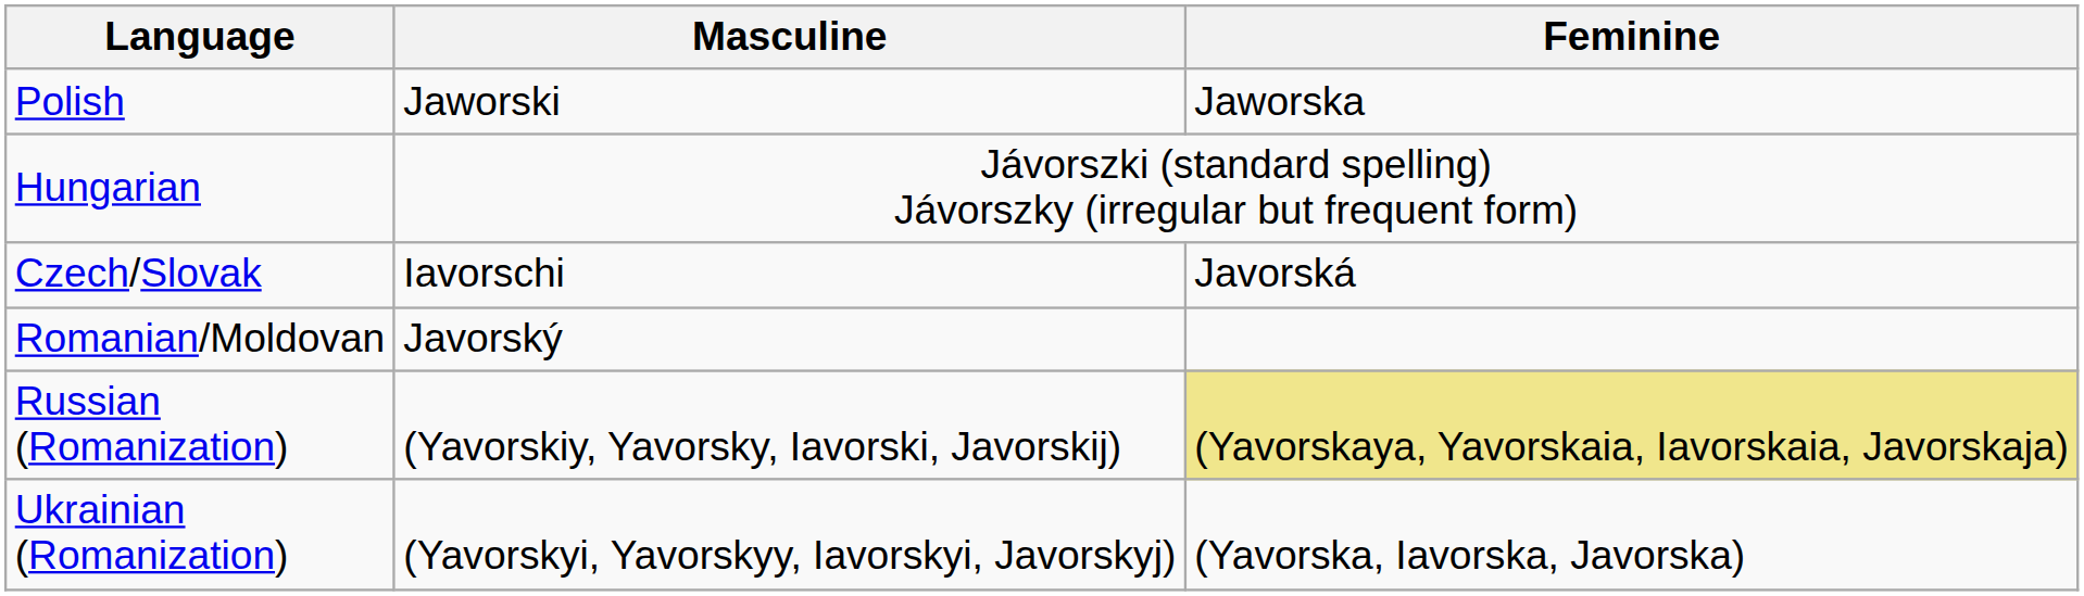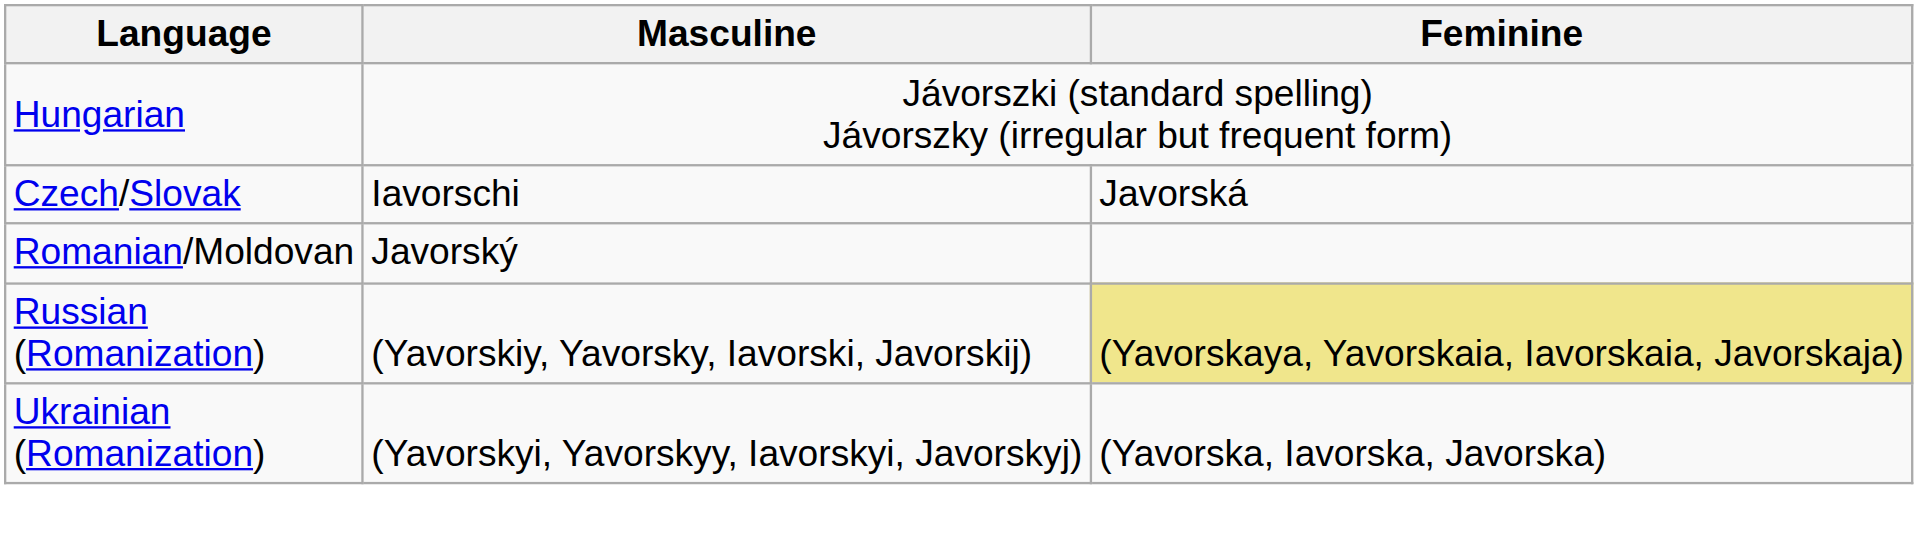 <table class="wikitable">
 <tr>
 <th>Language</th>
 <th>Masculine</th>
 <th>Feminine</th>
-</tr>
-<tr>
-<td><a href='#'>Polish</a></td>
-<td>Jaworski</td>
-<td>Jaworska</td>
 </tr>
 <tr>
 <td><a href='#'>Hungarian</a></td>
 <td colspan="2" style="text-align: center;">Jávorszki (standard spelling) <br> Jávorszky (irregular but frequent form)</td>
 </tr>
 <tr>
 <td><a href='#'>Czech</a>/<a href='#'>Slovak</a></td>
 <td>Iavorschi</td>
 <td>Javorská</td>
 </tr>
 <tr>
 <td><a href='#'>Romanian</a>/Moldovan</td>
 <td>Javorský</td>
 <td></td>
 </tr>
 <tr>
 <td><a href='#'>Russian</a> <br>(<a href='#'>Romanization</a>)</td>
 <td> <br> (Yavorskiy, Yavorsky, Iavorski, Javorskij)</td>
 <td style="background: khaki;"><br> (Yavorskaya, Yavorskaia, Iavorskaia, Javorskaja)</td>
 </tr>
 <tr>
 <td><a href='#'>Ukrainian</a> <br>(<a href='#'>Romanization</a>)</td>
 <td><br> (Yavorskyi, Yavorskyy, Iavorskyi, Javorskyj)</td>
 <td><br> (Yavorska, Iavorska, Javorska)</td>
 </tr>
 </table>
